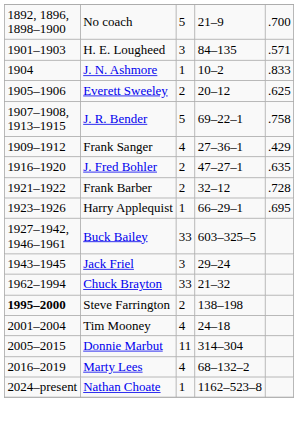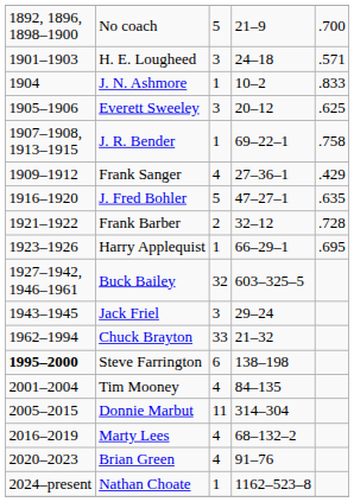 <table class="wikitable">
 <tr>
 </tr>
 <tr>
 <td>1892, 1896,<br>1898–1900</td>
 <td>No coach</td>
 <td>5</td>
 <td>21–9</td>
 <td>.700</td>
 </tr>
 <tr>
 <td>1901–1903</td>
 <td>H. E. Lougheed</td>
 <td>3</td>
-<td>84–135</td>
+<td>24–18</td>
 <td>.571</td>
 </tr>
 <tr>
 <td>1904</td>
 <td><a href='#'>J. N. Ashmore</a></td>
 <td>1</td>
 <td>10–2</td>
 <td>.833</td>
 </tr>
 <tr>
 <td>1905–1906</td>
 <td><a href='#'>Everett Sweeley</a></td>
-<td>2</td>
+<td>3</td>
 <td>20–12</td>
 <td>.625</td>
 </tr>
 <tr>
 <td>1907–1908,<br>1913–1915</td>
 <td><a href='#'>J. R. Bender</a></td>
-<td>5</td>
+<td>1</td>
 <td>69–22–1</td>
 <td>.758</td>
 </tr>
 <tr>
 <td>1909–1912</td>
 <td>Frank Sanger</td>
 <td>4</td>
 <td>27–36–1</td>
 <td>.429</td>
 </tr>
 <tr>
 <td>1916–1920</td>
 <td><a href='#'>J. Fred Bohler</a></td>
-<td>2</td>
+<td>5</td>
 <td>47–27–1</td>
 <td>.635</td>
 </tr>
 <tr>
 <td>1921–1922</td>
 <td>Frank Barber</td>
 <td>2</td>
 <td>32–12</td>
 <td>.728</td>
 </tr>
 <tr>
 <td>1923–1926</td>
 <td>Harry Applequist</td>
 <td>1</td>
 <td>66–29–1</td>
 <td>.695</td>
 </tr>
 <tr>
 <td>1927–1942,<br>1946–1961</td>
 <td><a href='#'>Buck Bailey</a></td>
-<td>33</td>
+<td>32</td>
 <td>603–325–5</td>
 <td></td>
 </tr>
 <tr>
 <td>1943–1945</td>
 <td><a href='#'>Jack Friel</a></td>
 <td>3</td>
 <td>29–24</td>
 <td></td>
 </tr>
 <tr>
 <td>1962–1994</td>
 <td><a href='#'>Chuck Brayton</a></td>
 <td>33</td>
 <td>21–32</td>
 <td></td>
 </tr>
 <tr>
 <td><strong>1995–2000</strong></td>
 <td>Steve Farrington</td>
-<td>2</td>
+<td>6</td>
 <td>138–198</td>
 <td></td>
 </tr>
 <tr>
 <td>2001–2004</td>
 <td>Tim Mooney</td>
 <td>4</td>
-<td>24–18</td>
+<td>84–135</td>
 <td></td>
 </tr>
 <tr>
 <td>2005–2015</td>
 <td><a href='#'>Donnie Marbut</a></td>
 <td>11 </td>
 <td>314–304</td>
 <td></td>
 </tr>
 <tr>
 <td>2016–2019</td>
 <td><a href='#'>Marty Lees</a></td>
 <td>4</td>
 <td>68–132–2</td>
 <td></td>
 </tr>
 <tr>
+<td>2020–2023</td>
+<td><a href='#'>Brian Green</a></td>
+<td>4</td>
+<td>91–76</td>
+<td></td>
+</tr>
+<tr>
 <td>2024–present</td>
 <td><a href='#'>Nathan Choate</a></td>
 <td>1</td>
 <td>1162–523–8</td>
 <td></td>
 </tr>
 <tr>
 </tr>
 </table>
